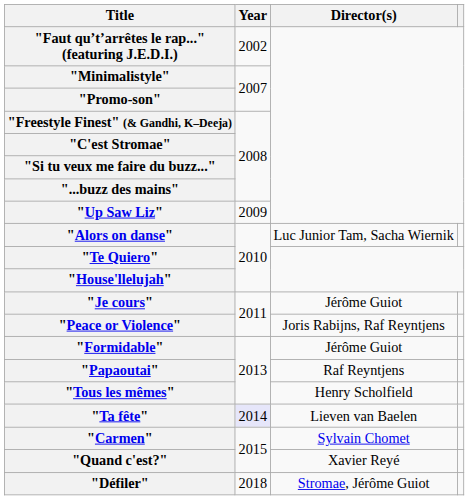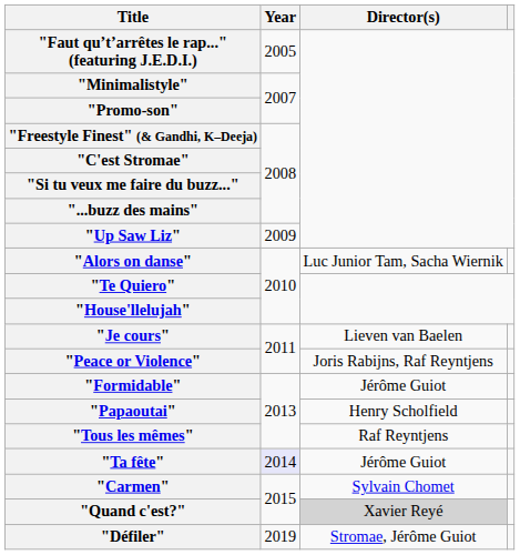 <table class="wikitable plainrowheaders" style="text-align:center;">
 <tr>
 <th scope="col">Title</th>
 <th scope="col">Year</th>
 <th scope="col">Director(s)</th>
 <th scope="col" class="unsortable"></th>
 </tr>
 <tr>
 <th scope="row">"Faut qu’t’arrêtes le rap..."<br><span>(featuring J.E.D.I.)</span></th>
-<td>2002</td>
+<td>2005</td>
 </tr>
 <tr>
 <th scope="row">"Minimalistyle"</th>
 <td rowspan="2">2007</td>
 </tr>
 <tr>
 <th scope="row">"Promo-son"</th>
 </tr>
 <tr>
 <th scope="row">"Freestyle Finest" <small>(& Gandhi, K–Deeja)</small></th>
 <td rowspan="4">2008</td>
 </tr>
 <tr>
 <th scope="row">"C'est Stromae"</th>
 </tr>
 <tr>
 <th scope="row">"Si tu veux me faire du buzz..."</th>
 </tr>
 <tr>
 <th scope="row">"...buzz des mains"</th>
 </tr>
 <tr>
 <th scope="row">"<a href='#'>Up Saw Liz</a>"</th>
 <td>2009</td>
 </tr>
 <tr>
 <th scope="row">"<a href='#'>Alors on danse</a>"</th>
 <td rowspan="3">2010</td>
 <td>Luc Junior Tam, Sacha Wiernik</td>
 <td></td>
 </tr>
 <tr>
 <th scope="row">"<a href='#'>Te Quiero</a>"</th>
 </tr>
 <tr>
 <th scope="row">"<a href='#'>House'llelujah</a>"</th>
 </tr>
 <tr>
 <th scope="row">"<a href='#'>Je cours</a>"</th>
 <td rowspan="2">2011</td>
-<td>Jérôme Guiot</td>
+<td>Lieven van Baelen</td>
 <td></td>
 </tr>
 <tr>
 <th scope="row">"<a href='#'>Peace or Violence</a>"</th>
 <td>Joris Rabijns, Raf Reyntjens</td>
 <td></td>
 </tr>
 <tr>
 <th scope="row">"<a href='#'>Formidable</a>"</th>
 <td rowspan="3">2013</td>
 <td>Jérôme Guiot</td>
 <td></td>
 </tr>
 <tr>
 <th scope="row">"<a href='#'>Papaoutai</a>"</th>
-<td>Raf Reyntjens</td>
+<td>Henry Scholfield</td>
 <td></td>
 </tr>
 <tr>
 <th scope="row">"<a href='#'>Tous les mêmes</a>"</th>
-<td>Henry Scholfield</td>
+<td>Raf Reyntjens</td>
 <td></td>
 </tr>
 <tr>
 <th scope="row">"<a href='#'>Ta fête</a>"</th>
 <td style="background: lavender;">2014</td>
-<td>Lieven van Baelen</td>
+<td>Jérôme Guiot</td>
 <td></td>
 </tr>
 <tr>
 <th scope="row">"<a href='#'>Carmen</a>"</th>
 <td rowspan="2">2015</td>
 <td><a href='#'>Sylvain Chomet</a></td>
 <td></td>
 </tr>
 <tr>
 <th scope="row">"Quand c'est?"</th>
-<td>Xavier Reyé</td>
+<td style="background: lightgrey;">Xavier Reyé</td>
 <td></td>
 </tr>
 <tr>
 <th scope="row">"Défiler"</th>
-<td>2018</td>
+<td>2019</td>
 <td><a href='#'>Stromae</a>, Jérôme Guiot</td>
 <td></td>
 </tr>
 </table>
